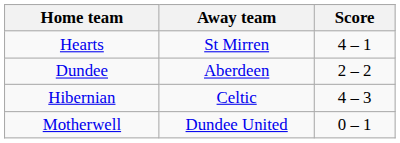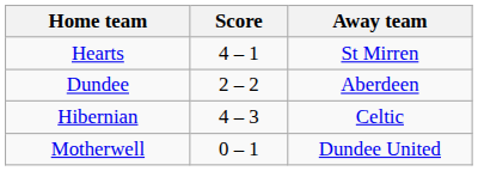 <table class="wikitable" style="text-align: center">
 <tr>
 <th width=140>Home team</th>
+<th width=70>Score</th>
 <th width=140>Away team</th>
-<th width=70>Score</th>
 </tr>
 <tr>
 <td><a href='#'>Hearts</a></td>
+<td>4 – 1</td>
 <td><a href='#'>St Mirren</a></td>
-<td>4 – 1</td>
 </tr>
 <tr>
 <td><a href='#'>Dundee</a></td>
+<td>2 – 2</td>
 <td><a href='#'>Aberdeen</a></td>
-<td>2 – 2</td>
 </tr>
 <tr>
 <td><a href='#'>Hibernian</a></td>
+<td>4 – 3</td>
 <td><a href='#'>Celtic</a></td>
-<td>4 – 3</td>
 </tr>
 <tr>
 <td><a href='#'>Motherwell</a></td>
+<td>0 – 1</td>
 <td><a href='#'>Dundee United</a></td>
-<td>0 – 1</td>
 </tr>
 </table>
